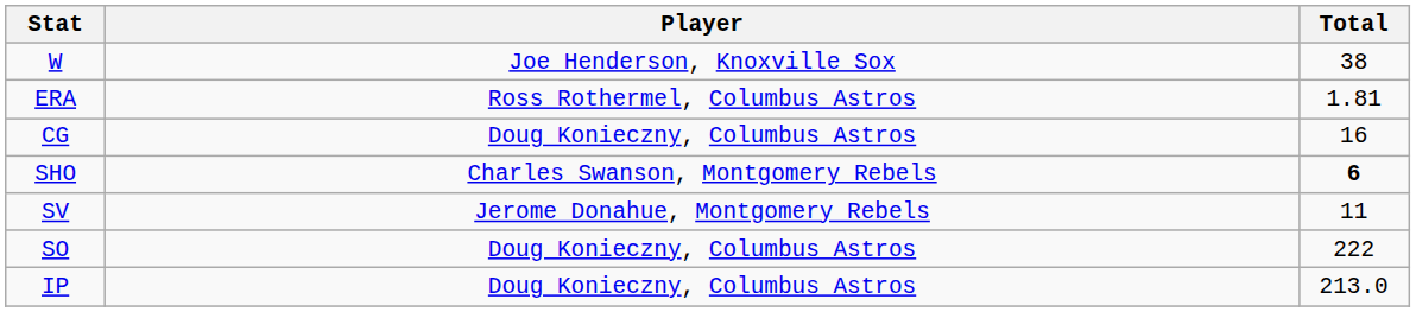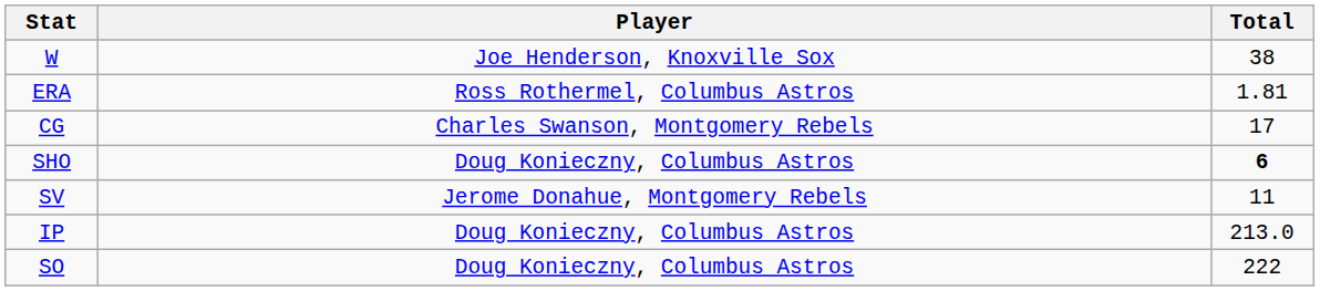 <table class="wikitable" width="40%" style="text-align:center;">
 <tr>
 <th width="5%">Stat</th>
 <th width="60%">Player</th>
 <th width="5%">Total</th>
 </tr>
 <tr>
 <td><a href='#'>W</a></td>
 <td><a href='#'>Joe Henderson</a>, <a href='#'>Knoxville Sox</a></td>
 <td>38</td>
 </tr>
 <tr>
 <td><a href='#'>ERA</a></td>
 <td><a href='#'>Ross Rothermel</a>, <a href='#'>Columbus Astros</a></td>
 <td>1.81</td>
 </tr>
 <tr>
 <td><a href='#'>CG</a></td>
-<td><a href='#'>Doug Konieczny</a>, <a href='#'>Columbus Astros</a></td>
-<td>16</td>
+<td><a href='#'>Charles Swanson</a>, <a href='#'>Montgomery Rebels</a></td>
+<td>17</td>
 </tr>
 <tr>
 <td><a href='#'>SHO</a></td>
-<td><a href='#'>Charles Swanson</a>, <a href='#'>Montgomery Rebels</a></td>
+<td><a href='#'>Doug Konieczny</a>, <a href='#'>Columbus Astros</a></td>
 <td><strong>6</strong></td>
 </tr>
 <tr>
 <td><a href='#'>SV</a></td>
 <td><a href='#'>Jerome Donahue</a>, <a href='#'>Montgomery Rebels</a></td>
 <td>11</td>
 </tr>
 <tr>
+<td><a href='#'>IP</a></td>
+<td><a href='#'>Doug Konieczny</a>, <a href='#'>Columbus Astros</a></td>
+<td>213.0</td>
+</tr>
+<tr>
 <td><a href='#'>SO</a></td>
 <td><a href='#'>Doug Konieczny</a>, <a href='#'>Columbus Astros</a></td>
 <td>222</td>
 </tr>
-<tr>
-<td><a href='#'>IP</a></td>
-<td><a href='#'>Doug Konieczny</a>, <a href='#'>Columbus Astros</a></td>
-<td>213.0</td>
-</tr>
 </table>
